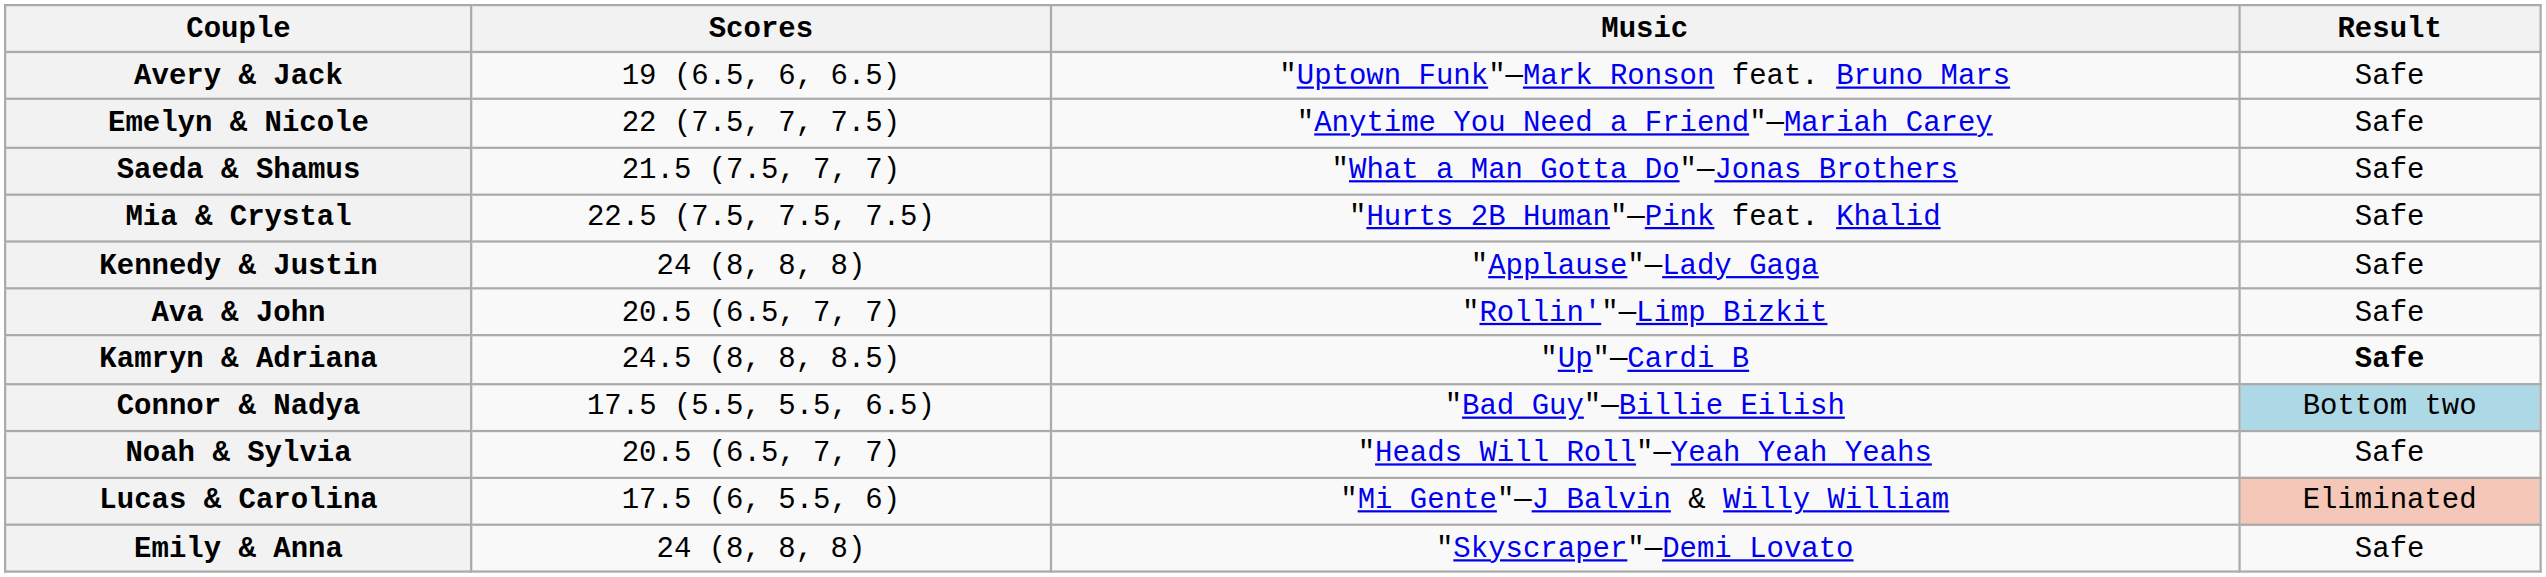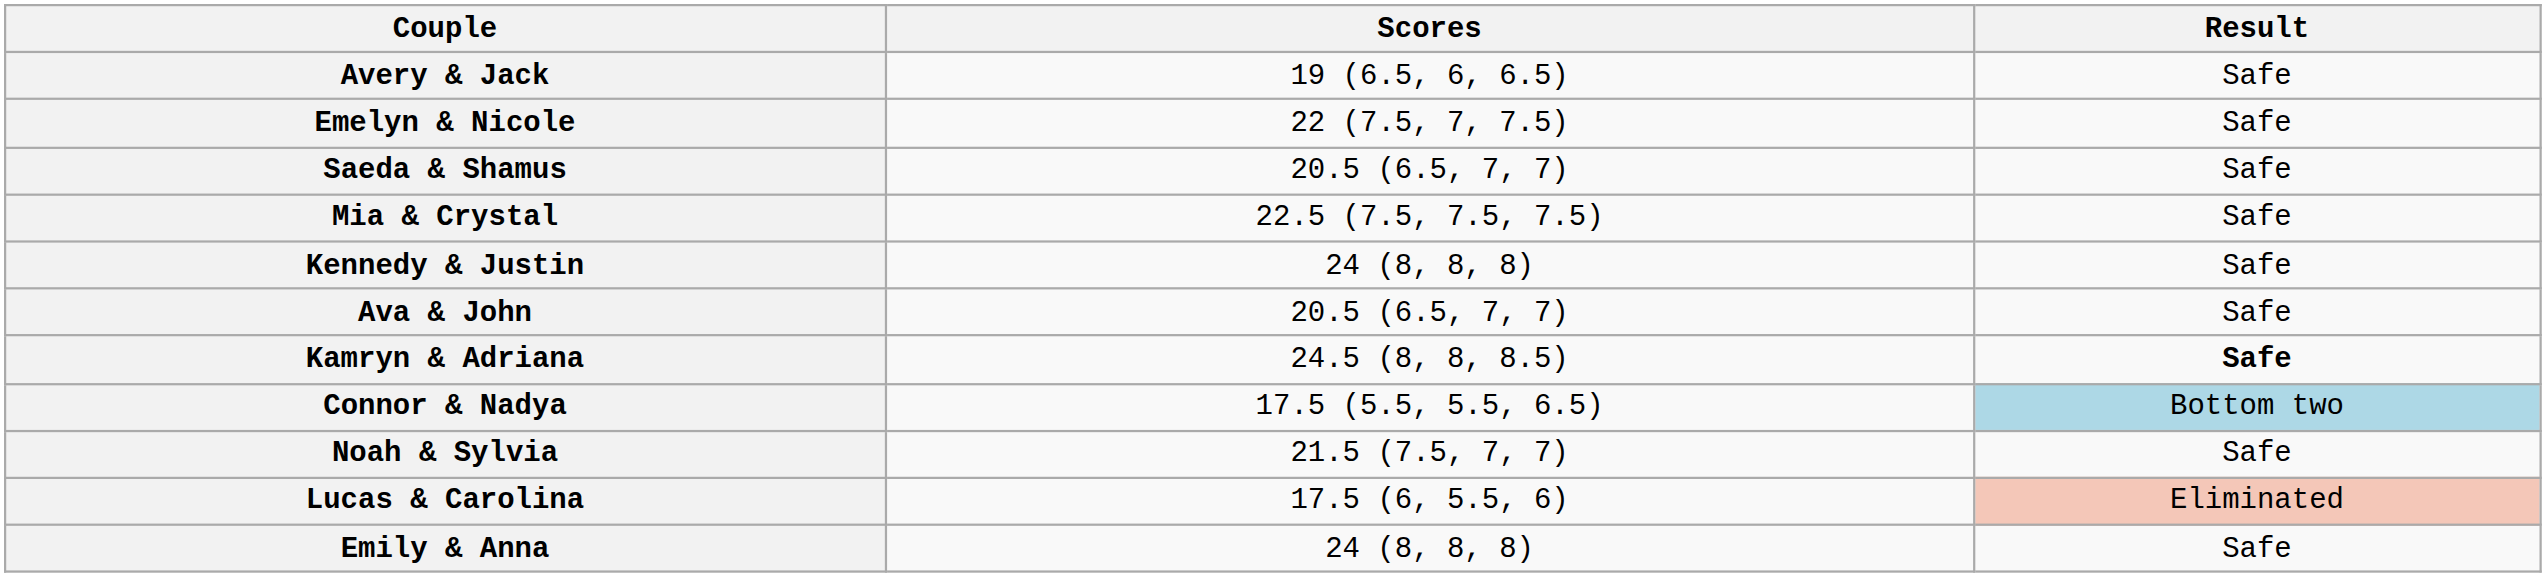 <table class="wikitable sortable" style="text-align:center; width: 90%">
 <tr>
 <th scope="col">Couple</th>
 <th scope="col">Scores</th>
-<th scope="col" class="unsortable">Music</th>
 <th scope="col" class="unsortable">Result</th>
 </tr>
 <tr>
 <th scope="col">Avery & Jack</th>
 <td>19 (6.5, 6, 6.5)</td>
-<td>"<a href='#'>Uptown Funk</a>"—<a href='#'>Mark Ronson</a> feat. <a href='#'>Bruno Mars</a></td>
 <td>Safe</td>
 </tr>
 <tr>
 <th scope="col">Emelyn & Nicole</th>
 <td>22 (7.5, 7, 7.5)</td>
-<td>"<a href='#'>Anytime You Need a Friend</a>"—<a href='#'>Mariah Carey</a></td>
 <td>Safe</td>
 </tr>
 <tr>
 <th scope="col">Saeda & Shamus</th>
-<td>21.5 (7.5, 7, 7)</td>
-<td>"<a href='#'>What a Man Gotta Do</a>"—<a href='#'>Jonas Brothers</a></td>
+<td>20.5 (6.5, 7, 7)</td>
 <td>Safe</td>
 </tr>
 <tr>
 <th scope="col">Mia & Crystal</th>
 <td>22.5 (7.5, 7.5, 7.5)</td>
-<td>"<a href='#'>Hurts 2B Human</a>"—<a href='#'>Pink</a> feat. <a href='#'>Khalid</a></td>
 <td>Safe</td>
 </tr>
 <tr>
 <th scope="col">Kennedy & Justin</th>
 <td>24 (8, 8, 8)</td>
-<td>"<a href='#'>Applause</a>"—<a href='#'>Lady Gaga</a></td>
 <td>Safe</td>
 </tr>
 <tr>
 <th scope="col">Ava & John</th>
 <td>20.5 (6.5, 7, 7)</td>
-<td>"<a href='#'>Rollin'</a>"—<a href='#'>Limp Bizkit</a></td>
 <td>Safe</td>
 </tr>
 <tr>
 <th scope="col">Kamryn & Adriana</th>
 <td>24.5 (8, 8, 8.5)</td>
-<td>"<a href='#'>Up</a>"—<a href='#'>Cardi B</a></td>
 <td><strong>Safe</strong></td>
 </tr>
 <tr>
 <th scope="col">Connor & Nadya</th>
 <td>17.5 (5.5, 5.5, 6.5)</td>
-<td>"<a href='#'>Bad Guy</a>"—<a href='#'>Billie Eilish</a></td>
 <td bgcolor="lightblue">Bottom two</td>
 </tr>
 <tr>
 <th scope="col">Noah & Sylvia</th>
-<td>20.5 (6.5, 7, 7)</td>
-<td>"<a href='#'>Heads Will Roll</a>"—<a href='#'>Yeah Yeah Yeahs</a></td>
+<td>21.5 (7.5, 7, 7)</td>
 <td>Safe</td>
 </tr>
 <tr>
 <th scope="col">Lucas & Carolina</th>
 <td>17.5 (6, 5.5, 6)</td>
-<td>"<a href='#'>Mi Gente</a>"—<a href='#'>J Balvin</a> & <a href='#'>Willy William</a></td>
 <td bgcolor="f4c7b8">Eliminated</td>
 </tr>
 <tr>
 <th scope="col">Emily & Anna</th>
 <td>24 (8, 8, 8)</td>
-<td>"<a href='#'>Skyscraper</a>"—<a href='#'>Demi Lovato</a></td>
 <td>Safe</td>
 </tr>
 </table>
